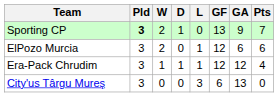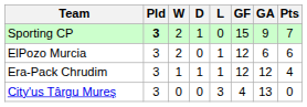 <table class="wikitable" style="text-align: center;">
 <tr>
 <th width="175">Team</th>
 <th width="20">Pld</th>
 <th width="20">W</th>
 <th width="20">D</th>
 <th width="20">L</th>
 <th width="20">GF</th>
 <th width="20">GA</th>
 <th width="20">Pts</th>
 </tr>
 <tr bgcolor="#ccffcc">
 <td align="left"> Sporting CP</td>
 <td><strong>3</strong></td>
 <td>2</td>
 <td>1</td>
 <td>0</td>
-<td>13</td>
+<td>15</td>
 <td>9</td>
 <td>7</td>
 </tr>
 <tr bgcolor=ffffff>
 <td align="left"> ElPozo Murcia</td>
 <td>3</td>
 <td>2</td>
 <td>0</td>
 <td>1</td>
 <td>12</td>
 <td>6</td>
 <td>6</td>
 </tr>
 <tr bgcolor=ffffff>
 <td align="left"> Era-Pack Chrudim</td>
 <td>3</td>
 <td>1</td>
 <td>1</td>
 <td>1</td>
 <td>12</td>
 <td>12</td>
 <td>4</td>
 </tr>
 <tr bgcolor=ffffff>
 <td align="left"> <a href='#'>City'us Târgu Mureş</a></td>
 <td>3</td>
 <td>0</td>
 <td>0</td>
 <td>3</td>
-<td>6</td>
+<td>4</td>
 <td>13</td>
 <td>0</td>
 </tr>
 </table>
